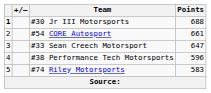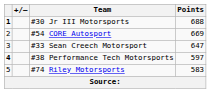 <table class="wikitable" style="font-size: 95%;">
 <tr>
 <th scope="col"></th>
 <th scope="col">+/–</th>
 <th scope="col">Team</th>
 <th scope="col">Points</th>
 </tr>
 <tr>
 <td align=center><strong>1</strong></td>
 <td align="left"></td>
 <td> #30 Jr III Motorsports</td>
 <td align=right>688</td>
 </tr>
 <tr>
 <td align=center>2</td>
 <td align="left"></td>
 <td> #54 <a href='#'>CORE Autosport</a></td>
-<td align=right>661</td>
+<td align=right>669</td>
 </tr>
 <tr>
 <td align=center>3</td>
 <td align="left"></td>
 <td> #33 Sean Creech Motorsport</td>
 <td align=right>647</td>
 </tr>
 <tr>
-<td align=center>4</td>
+<td align=center><strong>4</strong></td>
 <td align="left"></td>
 <td> #38 Performance Tech Motorsports</td>
-<td align=right>596</td>
+<td align=right>597</td>
 </tr>
 <tr>
 <td align=center>5</td>
 <td align="left"></td>
 <td> #74 <a href='#'>Riley Motorsports</a></td>
 <td align=right>583</td>
 </tr>
 <tr>
 <th colspan=5>Source:</th>
 </tr>
 </table>
